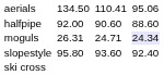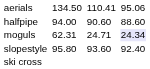 <table>
 <tr>
 <td>aerials<br></td>
 <td></td>
 <td>134.50</td>
 <td></td>
 <td>110.41</td>
 <td></td>
 <td>95.06</td>
 </tr>
 <tr>
 <td>halfpipe<br></td>
 <td></td>
-<td>92.00</td>
+<td>94.00</td>
 <td></td>
 <td>90.60</td>
 <td></td>
 <td>88.60</td>
 </tr>
 <tr>
 <td>moguls<br></td>
 <td></td>
-<td>26.31</td>
+<td>62.31</td>
 <td></td>
 <td>24.71</td>
 <td></td>
 <td style="background: lavender;">24.34</td>
 </tr>
 <tr>
 <td>slopestyle<br></td>
 <td></td>
 <td>95.80</td>
 <td></td>
 <td>93.60</td>
 <td></td>
 <td>92.40</td>
 </tr>
 <tr>
 <td>ski cross<br></td>
 <td colspan=2></td>
 <td colspan=2></td>
 <td colspan=2></td>
 </tr>
 </table>
